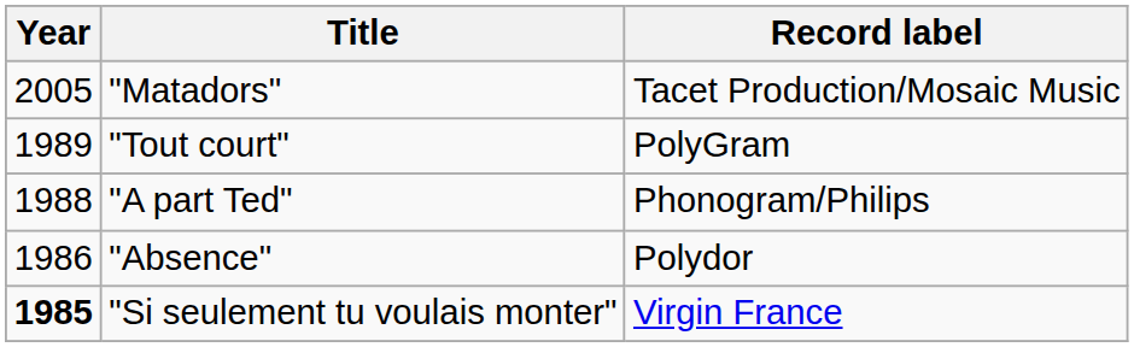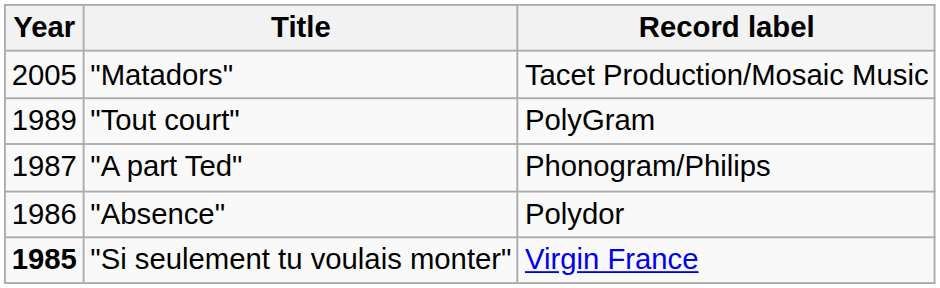 <table class="wikitable">
 <tr>
 <th>Year</th>
 <th>Title</th>
 <th>Record label</th>
 </tr>
 <tr>
 <td>2005</td>
 <td>"Matadors"</td>
 <td>Tacet Production/Mosaic Music</td>
 </tr>
 <tr>
 <td>1989</td>
 <td>"Tout court"</td>
 <td>PolyGram</td>
 </tr>
 <tr>
-<td>1988</td>
+<td>1987</td>
 <td>"A part Ted"</td>
 <td>Phonogram/Philips</td>
 </tr>
 <tr>
 <td>1986</td>
 <td>"Absence"</td>
 <td>Polydor</td>
 </tr>
 <tr>
 <td><strong>1985</strong></td>
 <td>"Si seulement tu voulais monter"</td>
 <td><a href='#'>Virgin France</a></td>
 </tr>
 </table>
